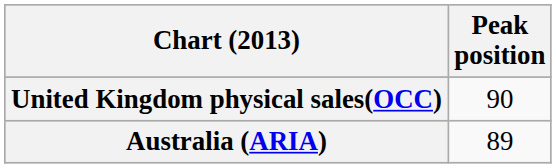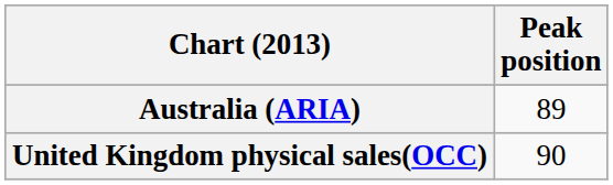 <table class="wikitable plainrowheaders" style="text-align:center">
 <tr>
 <th>Chart (2013)</th>
 <th>Peak<br>position</th>
 </tr>
 <tr>
+<th scope="row">Australia (<a href='#'>ARIA</a>)</th>
+<td>89</td>
+</tr>
+<tr>
 <th scope="row">United Kingdom physical sales(<a href='#'>OCC</a>)</th>
 <td>90</td>
 </tr>
-<tr>
-<th scope="row">Australia (<a href='#'>ARIA</a>)</th>
-<td>89</td>
-</tr>
 </table>
